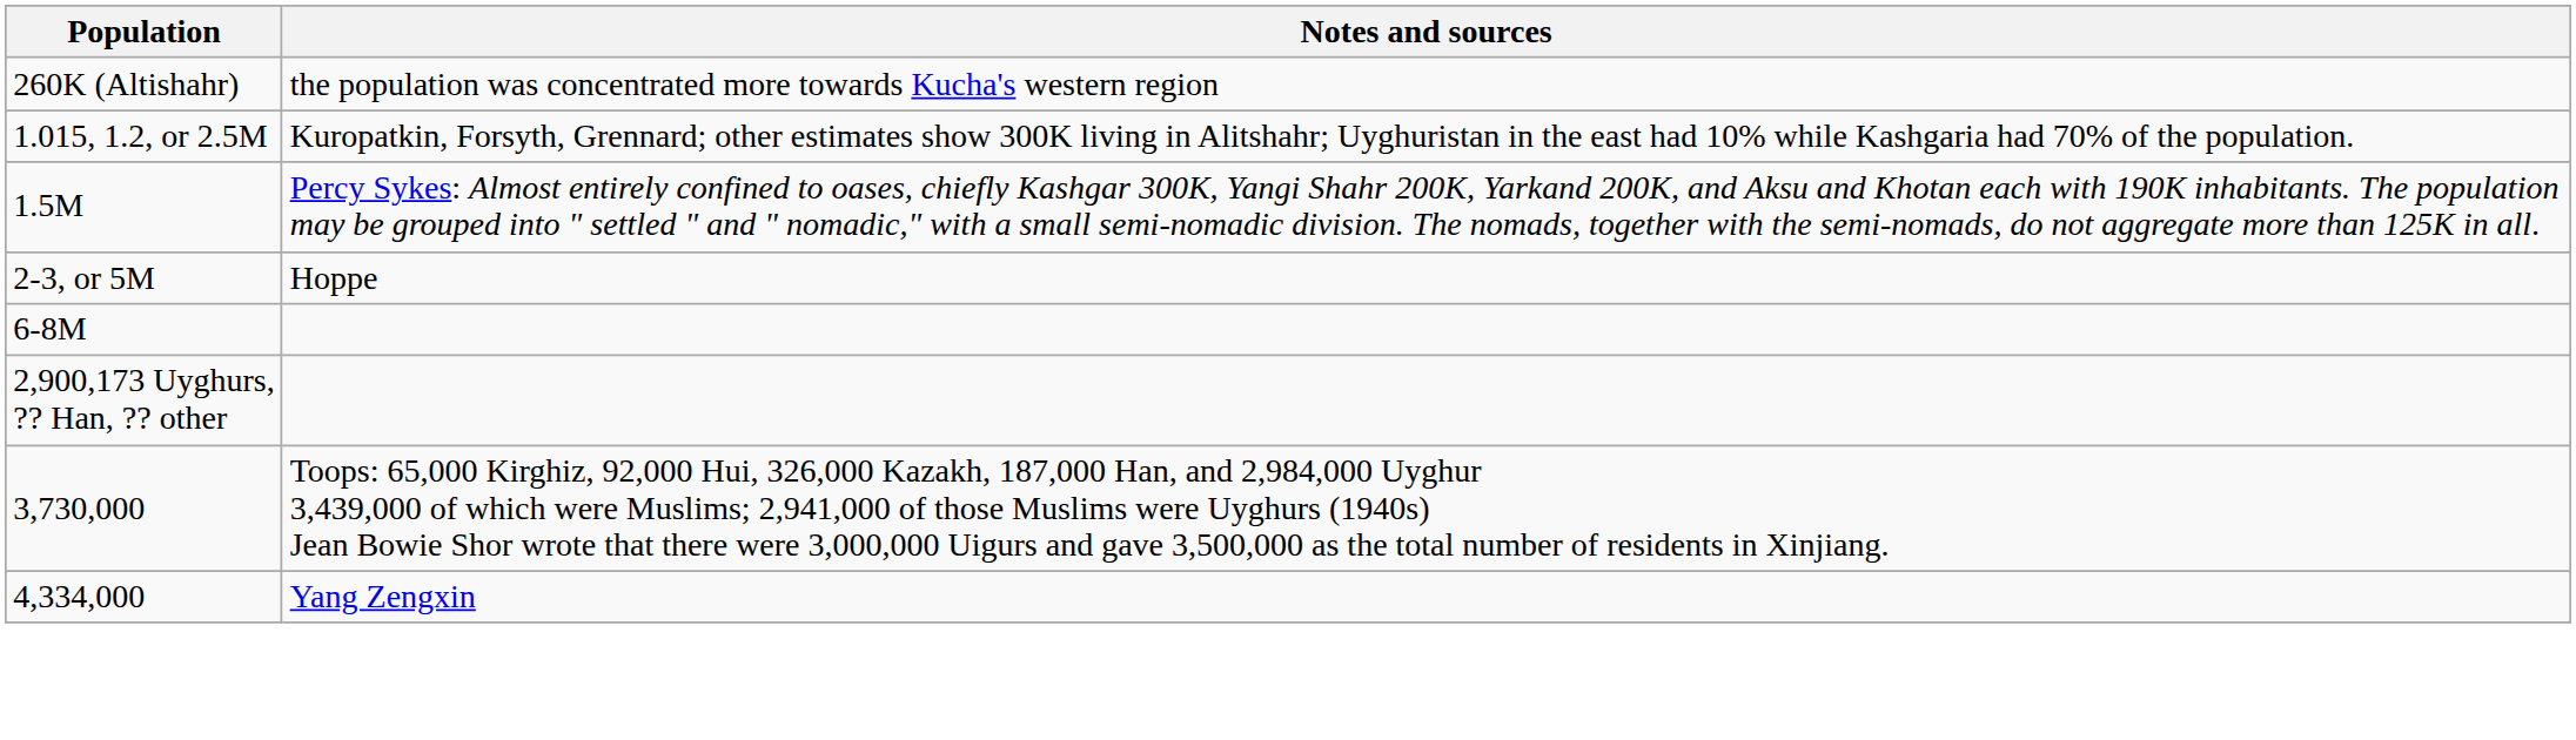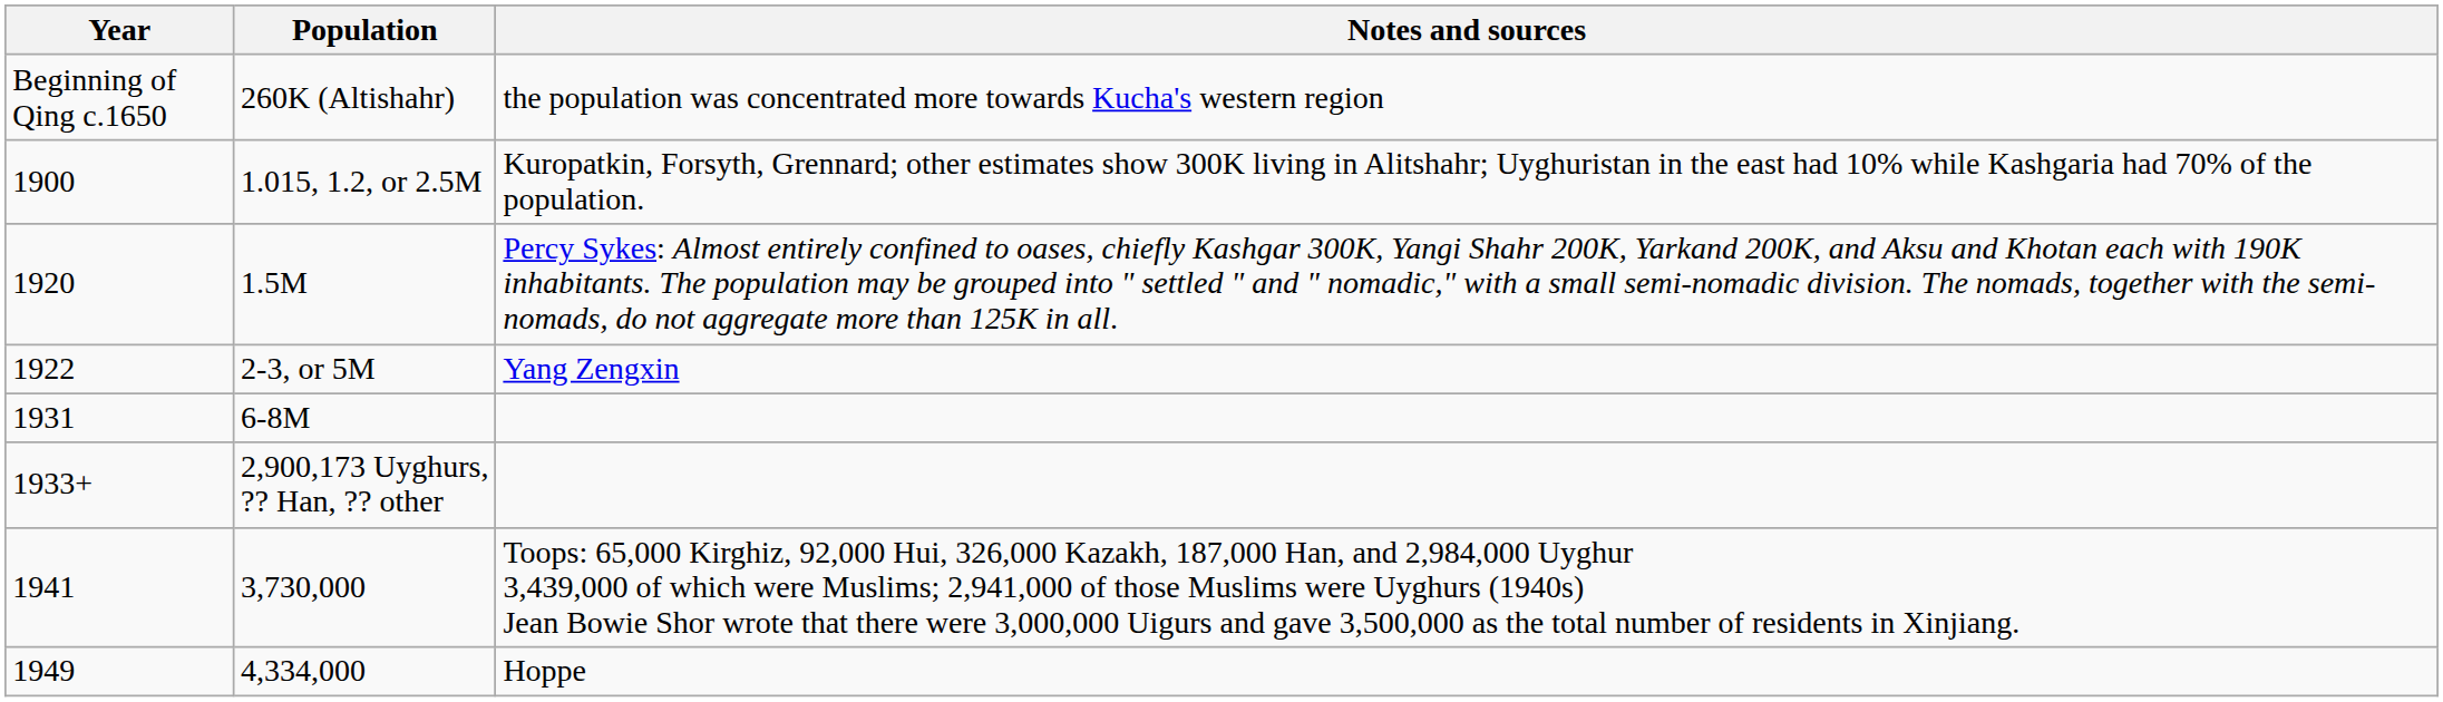 <table class="wikitable">
 <tr>
+<th>Year</th>
 <th>Population</th>
 <th>Notes and sources</th>
 </tr>
 <tr>
+<td>Beginning of Qing c.1650</td>
 <td>260K (Altishahr)</td>
 <td>the population was concentrated more towards <a href='#'>Kucha's</a> western region</td>
 </tr>
 <tr>
+<td>1900</td>
 <td>1.015, 1.2, or 2.5M</td>
 <td>Kuropatkin, Forsyth, Grennard; other estimates show 300K living in Alitshahr; Uyghuristan in the east had 10% while Kashgaria had 70% of the population.</td>
 </tr>
 <tr>
+<td>1920</td>
 <td>1.5M</td>
 <td><a href='#'>Percy Sykes</a>: <em>Almost entirely confined to oases, chiefly Kashgar 300K, Yangi Shahr 200K, Yarkand 200K, and Aksu and Khotan each with 190K inhabitants. The population may be grouped into " settled " and " nomadic," with a small semi-nomadic division. The nomads, together with the semi-nomads, do not aggregate more than 125K in all</em>.</td>
 </tr>
 <tr>
+<td>1922</td>
 <td>2-3, or 5M</td>
-<td>Hoppe</td>
+<td><a href='#'>Yang Zengxin</a></td>
 </tr>
 <tr>
+<td>1931</td>
 <td>6-8M</td>
 <td></td>
 </tr>
 <tr>
+<td>1933+</td>
 <td>2,900,173 Uyghurs,<br>?? Han, ?? other</td>
 <td></td>
 </tr>
 <tr>
+<td>1941</td>
 <td>3,730,000</td>
 <td>Toops: 65,000 Kirghiz, 92,000 Hui, 326,000 Kazakh, 187,000 Han, and 2,984,000 Uyghur<br>3,439,000 of which were Muslims; 2,941,000 of those Muslims were Uyghurs (1940s)<br>Jean Bowie Shor wrote that there were 3,000,000 Uigurs and gave 3,500,000 as the total number of residents in Xinjiang.</td>
 </tr>
 <tr>
+<td>1949</td>
 <td>4,334,000</td>
-<td><a href='#'>Yang Zengxin</a></td>
+<td>Hoppe</td>
 </tr>
 </table>
